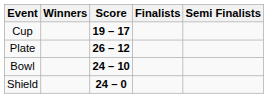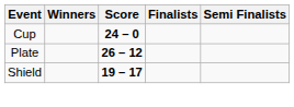 <table class="wikitable" style="text-align: center">
 <tr>
 <th>Event</th>
 <th>Winners</th>
 <th>Score</th>
 <th>Finalists</th>
 <th>Semi Finalists</th>
 </tr>
 <tr>
 <td>Cup</td>
 <td align=left><strong></strong></td>
-<td><strong>19 – 17</strong></td>
+<td><strong>24 – 0</strong></td>
 <td align=left></td>
 <td align=left><br></td>
 </tr>
 <tr>
 <td>Plate</td>
 <td align=left><strong></strong></td>
 <td><strong>26 – 12</strong></td>
 <td align=left></td>
 <td align=left><br></td>
 </tr>
 <tr>
-<td>Bowl</td>
-<td align=left><strong></strong></td>
-<td><strong>24 – 10</strong></td>
-<td align=left></td>
-<td align=left><br></td>
-</tr>
-<tr>
 <td>Shield</td>
 <td align=left><strong></strong></td>
-<td><strong>24 – 0</strong></td>
+<td><strong>19 – 17</strong></td>
 <td align=left></td>
 <td align=left><br></td>
 </tr>
 </table>
